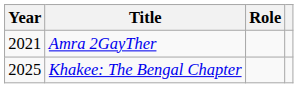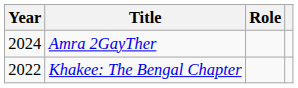 <table class="wikitable sortable">
 <tr>
 <th>Year</th>
 <th>Title</th>
 <th>Role</th>
 <th></th>
 </tr>
 <tr>
-<td>2021</td>
+<td>2024</td>
 <td><em><a href='#'>Amra 2GayTher</a></em></td>
 <td></td>
 <td></td>
 </tr>
 <tr>
-<td>2025</td>
+<td>2022</td>
 <td><em><a href='#'>Khakee: The Bengal Chapter</a></em></td>
 <td></td>
 <td></td>
 </tr>
 </table>
